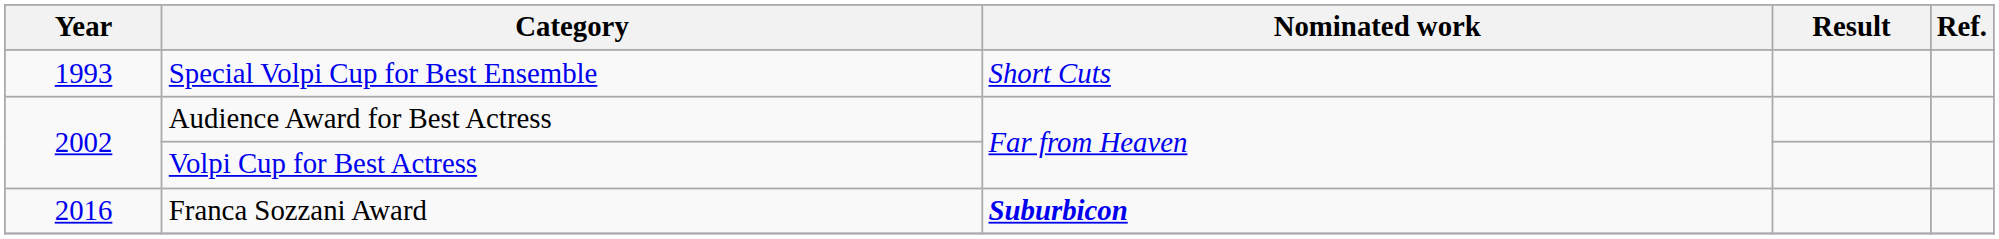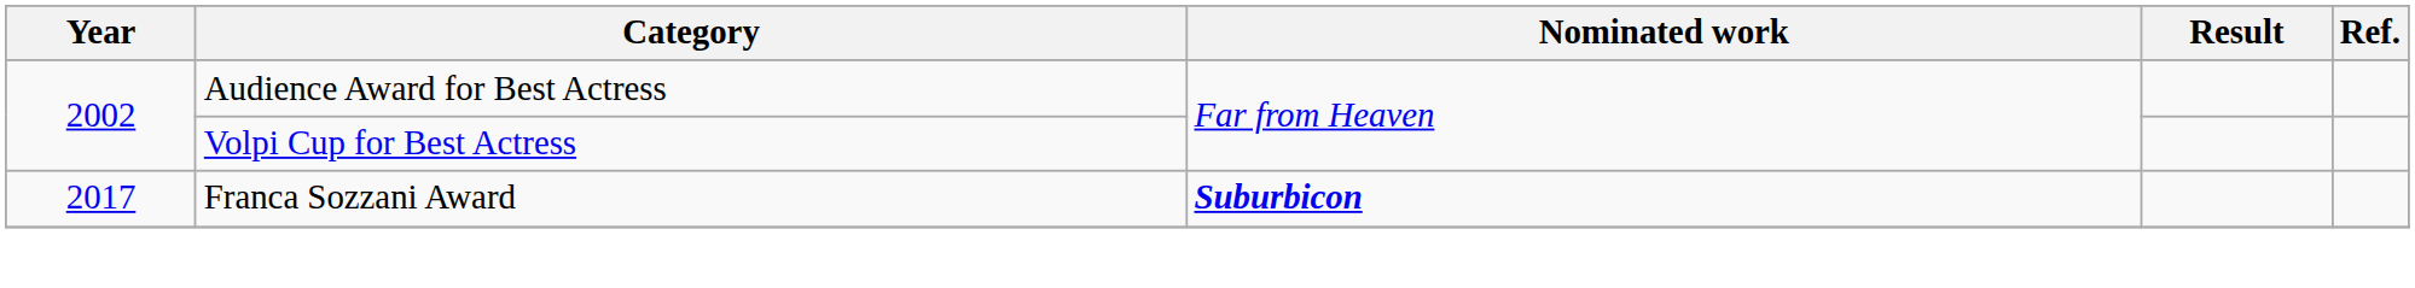 <table class=wikitable>
 <tr>
 <th scope="col" style="width:5em;">Year</th>
 <th scope="col" style="width:28em;">Category</th>
 <th scope="col" style="width:27em;">Nominated work</th>
 <th scope="col" style="width:5em;">Result</th>
 <th>Ref.</th>
-</tr>
-<tr>
-<td style="text-align:center;"><a href='#'>1993</a></td>
-<td><a href='#'>Special Volpi Cup for Best Ensemble</a></td>
-<td><em><a href='#'>Short Cuts</a></em></td>
-<td></td>
-<td style="text-align:center;"></td>
 </tr>
 <tr>
 <td style="text-align:center;", rowspan="2"><a href='#'>2002</a></td>
 <td>Audience Award for Best Actress</td>
 <td rowspan="2"><em><a href='#'>Far from Heaven</a></em></td>
 <td></td>
 <td style="text-align:center;"></td>
 </tr>
 <tr>
 <td><a href='#'>Volpi Cup for Best Actress</a></td>
 <td></td>
 <td style="text-align:center;"></td>
 </tr>
 <tr>
-<td style="text-align:center;"><a href='#'>2016</a></td>
+<td style="text-align:center;"><a href='#'>2017</a></td>
 <td>Franca Sozzani Award</td>
 <td><strong><em><a href='#'>Suburbicon</a></em></strong></td>
 <td></td>
 <td style="text-align:center;"></td>
 </tr>
 <tr>
 </tr>
 </table>
